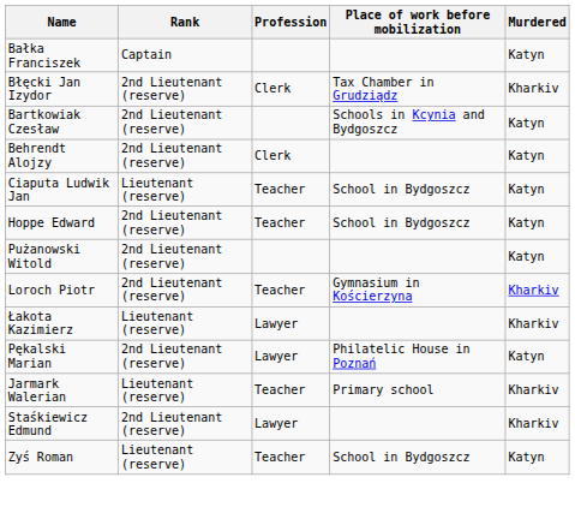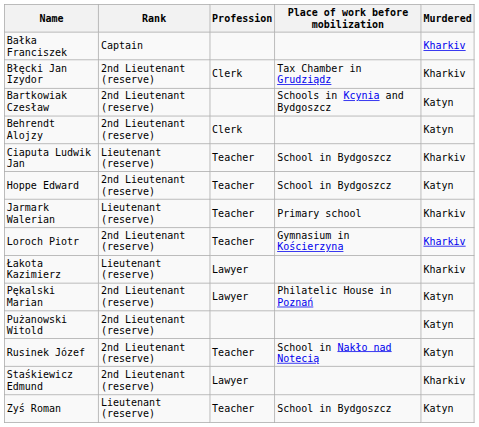 <table class="wikitable">
 <tr>
 <th><strong>Name</strong></th>
 <th><strong>Rank</strong></th>
 <th><strong>Profession</strong></th>
 <th><strong>Place of work before mobilization</strong></th>
 <th><strong>Murdered</strong></th>
 </tr>
 <tr>
 <td>Bałka Franciszek</td>
 <td>Captain</td>
 <td></td>
 <td></td>
-<td>Katyn</td>
+<td><a href='#'>Kharkiv</a></td>
 </tr>
 <tr>
 <td>Błęcki Jan Izydor</td>
 <td>2nd Lieutenant (reserve)</td>
 <td>Clerk</td>
 <td>Tax Chamber in <a href='#'>Grudziądz</a></td>
 <td>Kharkiv</td>
 </tr>
 <tr>
 <td>Bartkowiak Czesław</td>
 <td>2nd Lieutenant (reserve)</td>
 <td></td>
 <td>Schools in <a href='#'>Kcynia</a> and Bydgoszcz</td>
 <td>Katyn</td>
 </tr>
 <tr>
 <td>Behrendt Alojzy</td>
 <td>2nd Lieutenant (reserve)</td>
 <td>Clerk</td>
 <td></td>
 <td>Katyn</td>
 </tr>
 <tr>
 <td>Ciaputa Ludwik Jan</td>
 <td>Lieutenant (reserve)</td>
 <td>Teacher</td>
 <td>School in Bydgoszcz</td>
-<td>Katyn</td>
+<td>Kharkiv</td>
 </tr>
 <tr>
 <td>Hoppe Edward</td>
 <td>2nd Lieutenant (reserve)</td>
 <td>Teacher</td>
 <td>School in Bydgoszcz</td>
 <td>Katyn</td>
 </tr>
 <tr>
-<td>Pużanowski Witold</td>
-<td>2nd Lieutenant (reserve)</td>
-<td></td>
-<td></td>
-<td>Katyn</td>
+<td>Jarmark Walerian</td>
+<td>Lieutenant (reserve)</td>
+<td>Teacher</td>
+<td>Primary school</td>
+<td>Kharkiv</td>
 </tr>
 <tr>
 <td>Loroch Piotr</td>
 <td>2nd Lieutenant (reserve)</td>
 <td>Teacher</td>
 <td>Gymnasium in <a href='#'>Kościerzyna</a></td>
 <td><a href='#'>Kharkiv</a></td>
 </tr>
 <tr>
 <td>Łakota Kazimierz</td>
 <td>Lieutenant (reserve)</td>
 <td>Lawyer</td>
 <td></td>
 <td>Kharkiv</td>
 </tr>
 <tr>
 <td>Pękalski Marian</td>
 <td>2nd Lieutenant (reserve)</td>
 <td>Lawyer</td>
 <td>Philatelic House in <a href='#'>Poznań</a></td>
 <td>Katyn</td>
 </tr>
 <tr>
-<td>Jarmark Walerian</td>
-<td>Lieutenant (reserve)</td>
+<td>Pużanowski Witold</td>
+<td>2nd Lieutenant (reserve)</td>
+<td></td>
+<td></td>
+<td>Katyn</td>
+</tr>
+<tr>
+<td>Rusinek Józef</td>
+<td>2nd Lieutenant (reserve)</td>
 <td>Teacher</td>
-<td>Primary school</td>
-<td>Kharkiv</td>
+<td>School in <a href='#'>Nakło nad Notecią</a></td>
+<td>Katyn</td>
 </tr>
 <tr>
 <td>Staśkiewicz Edmund</td>
 <td>2nd Lieutenant (reserve)</td>
 <td>Lawyer</td>
 <td></td>
 <td>Kharkiv</td>
 </tr>
 <tr>
 <td>Zyś Roman</td>
 <td>Lieutenant (reserve)</td>
 <td>Teacher</td>
 <td>School in Bydgoszcz</td>
 <td>Katyn</td>
 </tr>
 </table>
